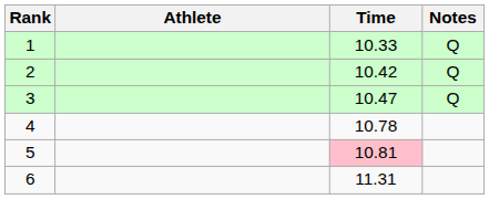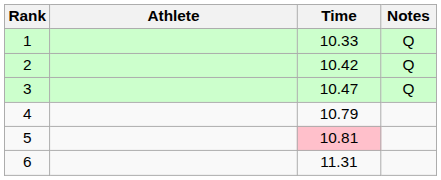 <table class="wikitable" style="text-align:center">
 <tr>
 <th width=40>Rank</th>
 <th width=250>Athlete</th>
 <th width=80>Time</th>
 <th width=50>Notes</th>
 </tr>
 <tr bgcolor=ccffcc>
 <td>1</td>
 <td align=left></td>
 <td>10.33</td>
 <td>Q</td>
 </tr>
 <tr bgcolor=ccffcc>
 <td>2</td>
 <td align=left></td>
 <td>10.42</td>
 <td>Q</td>
 </tr>
 <tr bgcolor=ccffcc>
 <td>3</td>
 <td align=left></td>
 <td>10.47</td>
 <td>Q</td>
 </tr>
 <tr>
 <td>4</td>
 <td align=left></td>
-<td>10.78</td>
+<td>10.79</td>
 <td></td>
 </tr>
 <tr>
 <td>5</td>
 <td align=left></td>
 <td style="background: pink;">10.81</td>
 <td></td>
 </tr>
 <tr>
 <td>6</td>
 <td align=left></td>
 <td>11.31</td>
 <td></td>
 </tr>
 </table>
